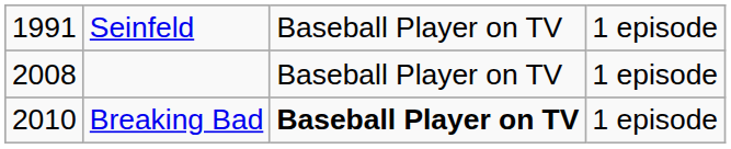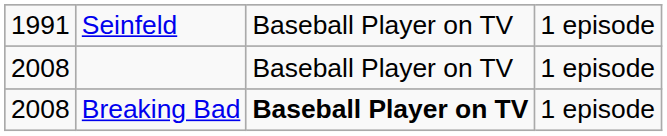 <table class="wikitable sortable">
 <tr>
 <td>1991</td>
 <td><a href='#'>Seinfeld</a></td>
 <td>Baseball Player on TV</td>
 <td>1 episode</td>
 </tr>
 <tr>
 <td>2008</td>
 <td><em></em></td>
 <td>Baseball Player on TV</td>
 <td>1 episode</td>
 </tr>
 <tr>
-<td>2010</td>
+<td>2008</td>
 <td><a href='#'>Breaking Bad</a></td>
 <td><strong>Baseball Player on TV</strong></td>
 <td>1 episode</td>
 </tr>
 </table>
